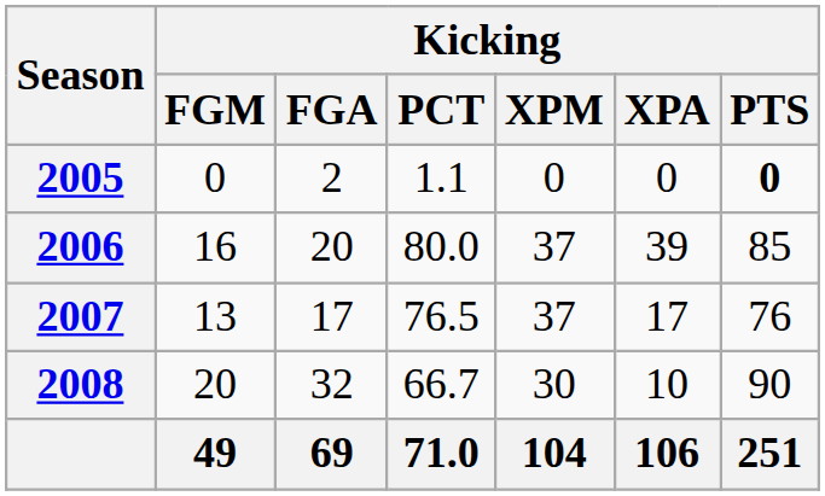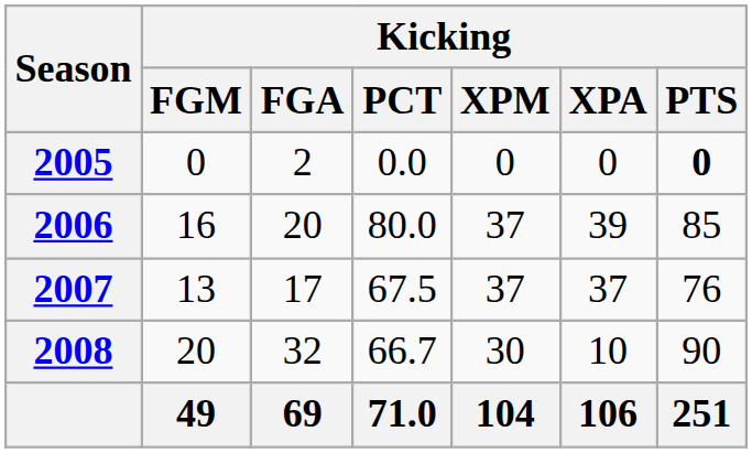 <table class="wikitable" style="text-align:center;">
 <tr>
 <th rowspan="2">Season</th>
 <th colspan="6">Kicking</th>
 </tr>
 <tr>
 <th>FGM</th>
 <th>FGA</th>
 <th>PCT</th>
 <th>XPM</th>
 <th>XPA</th>
 <th>PTS</th>
 </tr>
 <tr>
 <th><a href='#'>2005</a></th>
 <td>0</td>
 <td>2</td>
-<td>1.1</td>
+<td>0.0</td>
 <td>0</td>
 <td>0</td>
 <td><strong>0</strong></td>
 </tr>
 <tr>
 <th><a href='#'>2006</a></th>
 <td>16</td>
 <td>20</td>
 <td>80.0</td>
 <td>37</td>
 <td>39</td>
 <td>85</td>
 </tr>
 <tr>
 <th><a href='#'>2007</a></th>
 <td>13</td>
 <td>17</td>
-<td>76.5</td>
+<td>67.5</td>
 <td>37</td>
-<td>17</td>
+<td>37</td>
 <td>76</td>
 </tr>
 <tr>
 <th><a href='#'>2008</a></th>
 <td>20</td>
 <td>32</td>
 <td>66.7</td>
 <td>30</td>
 <td>10</td>
 <td>90</td>
 </tr>
 <tr>
 <th></th>
 <th>49</th>
 <th>69</th>
 <th>71.0</th>
 <th>104</th>
 <th>106</th>
 <th>251</th>
 </tr>
 </table>
